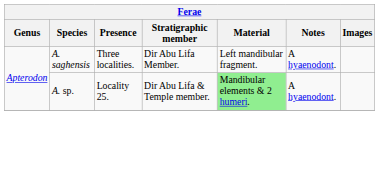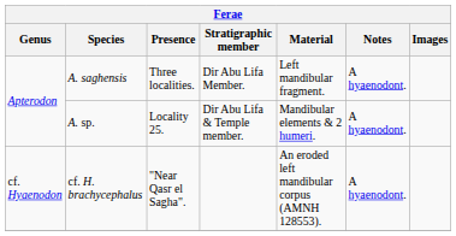 <table class="wikitable" align="center">
 <tr>
 <th colspan="7" align="center"><strong><a href='#'>Ferae</a></strong></th>
 </tr>
 <tr>
 <th>Genus</th>
 <th>Species</th>
 <th>Presence</th>
 <th><strong>Stratigraphic member</strong></th>
 <th><strong>Material</strong></th>
 <th>Notes</th>
 <th>Images</th>
 </tr>
 <tr>
 <td rowspan=2><em><a href='#'>Apterodon</a></em></td>
 <td><em>A. saghensis</em></td>
 <td>Three localities.</td>
 <td>Dir Abu Lifa Member.</td>
 <td>Left mandibular fragment.</td>
 <td>A <a href='#'>hyaenodont</a>.</td>
 <td></td>
 </tr>
 <tr>
 <td><em>A.</em> sp.</td>
 <td>Locality 25.</td>
 <td>Dir Abu Lifa & Temple member.</td>
-<td style="background: lightgreen;">Mandibular elements & 2 <a href='#'>humeri</a>.</td>
+<td>Mandibular elements & 2 <a href='#'>humeri</a>.</td>
+<td>A <a href='#'>hyaenodont</a>.</td>
+<td></td>
+</tr>
+<tr>
+<td>cf. <em><a href='#'>Hyaenodon</a></em></td>
+<td>cf. <em>H. brachycephalus</em></td>
+<td>"Near Qasr el Sagha".</td>
+<td></td>
+<td>An eroded left mandibular corpus (AMNH 128553).</td>
 <td>A <a href='#'>hyaenodont</a>.</td>
 <td></td>
 </tr>
 <tr>
 </tr>
 </table>
